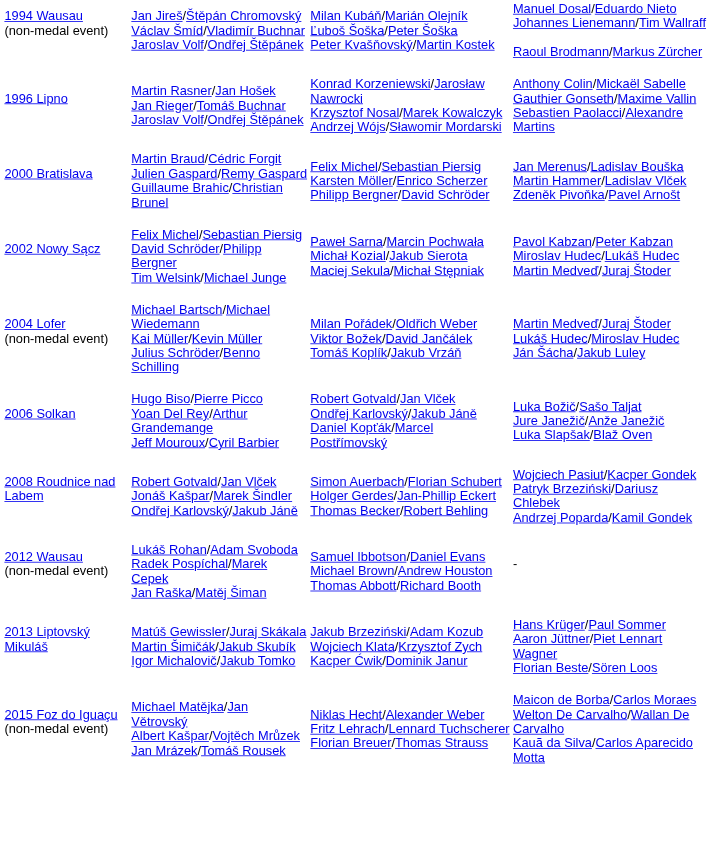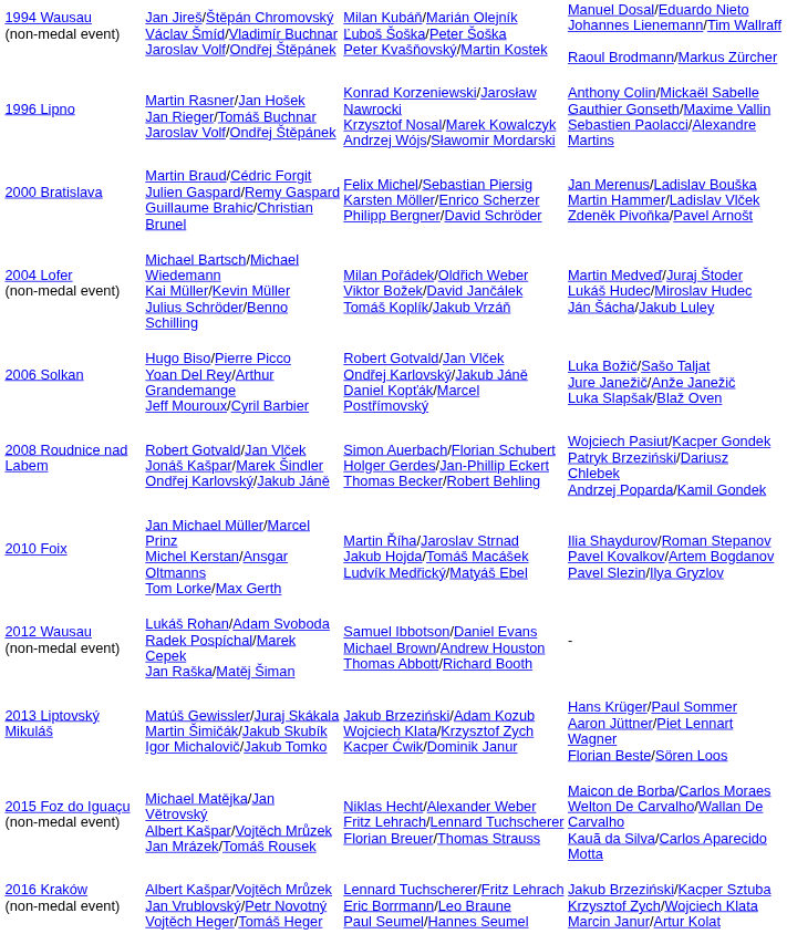 <table>
 <tr>
 <td><a href='#'>1994 Wausau</a><br>(non-medal event)</td>
 <td><br><a href='#'>Jan Jireš</a>/<a href='#'>Štěpán Chromovský</a><br><a href='#'>Václav Šmíd</a>/<a href='#'>Vladimír Buchnar</a><br><a href='#'>Jaroslav Volf</a>/<a href='#'>Ondřej Štěpánek</a></td>
 <td><br><a href='#'>Milan Kubáň</a>/<a href='#'>Marián Olejník</a><br><a href='#'>Ľuboš Šoška</a>/<a href='#'>Peter Šoška</a><br><a href='#'>Peter Kvašňovský</a>/<a href='#'>Martin Kostek</a></td>
 <td><br><a href='#'>Manuel Dosal</a>/<a href='#'>Eduardo Nieto</a><br><a href='#'>Johannes Lienemann</a>/<a href='#'>Tim Wallraff</a><br><br><a href='#'>Raoul Brodmann</a>/<a href='#'>Markus Zürcher</a></td>
 </tr>
 <tr>
 <td><a href='#'>1996 Lipno</a></td>
 <td><br><a href='#'>Martin Rasner</a>/<a href='#'>Jan Hošek</a><br><a href='#'>Jan Rieger</a>/<a href='#'>Tomáš Buchnar</a><br><a href='#'>Jaroslav Volf</a>/<a href='#'>Ondřej Štěpánek</a></td>
 <td><br><a href='#'>Konrad Korzeniewski</a>/<a href='#'>Jarosław Nawrocki</a><br><a href='#'>Krzysztof Nosal</a>/<a href='#'>Marek Kowalczyk</a><br><a href='#'>Andrzej Wójs</a>/<a href='#'>Sławomir Mordarski</a></td>
 <td><br><a href='#'>Anthony Colin</a>/<a href='#'>Mickaël Sabelle</a><br><a href='#'>Gauthier Gonseth</a>/<a href='#'>Maxime Vallin</a><br><a href='#'>Sebastien Paolacci</a>/<a href='#'>Alexandre Martins</a></td>
 </tr>
 <tr>
 <td><a href='#'>2000 Bratislava</a></td>
 <td><br><a href='#'>Martin Braud</a>/<a href='#'>Cédric Forgit</a><br><a href='#'>Julien Gaspard</a>/<a href='#'>Remy Gaspard</a><br><a href='#'>Guillaume Brahic</a>/<a href='#'>Christian Brunel</a></td>
 <td><br><a href='#'>Felix Michel</a>/<a href='#'>Sebastian Piersig</a><br><a href='#'>Karsten Möller</a>/<a href='#'>Enrico Scherzer</a><br><a href='#'>Philipp Bergner</a>/<a href='#'>David Schröder</a></td>
 <td><br><a href='#'>Jan Merenus</a>/<a href='#'>Ladislav Bouška</a><br><a href='#'>Martin Hammer</a>/<a href='#'>Ladislav Vlček</a><br><a href='#'>Zdeněk Pivoňka</a>/<a href='#'>Pavel Arnošt</a></td>
 </tr>
 <tr>
-<td><a href='#'>2002 Nowy Sącz</a></td>
-<td><br><a href='#'>Felix Michel</a>/<a href='#'>Sebastian Piersig</a><br><a href='#'>David Schröder</a>/<a href='#'>Philipp Bergner</a><br><a href='#'>Tim Welsink</a>/<a href='#'>Michael Junge</a></td>
-<td><br><a href='#'>Paweł Sarna</a>/<a href='#'>Marcin Pochwała</a><br><a href='#'>Michał Kozial</a>/<a href='#'>Jakub Sierota</a><br><a href='#'>Maciej Sekula</a>/<a href='#'>Michał Stępniak</a></td>
-<td><br><a href='#'>Pavol Kabzan</a>/<a href='#'>Peter Kabzan</a><br><a href='#'>Miroslav Hudec</a>/<a href='#'>Lukáš Hudec</a><br><a href='#'>Martin Medveď</a>/<a href='#'>Juraj Štoder</a></td>
-</tr>
-<tr>
 <td><a href='#'>2004 Lofer</a><br>(non-medal event)</td>
 <td><br><a href='#'>Michael Bartsch</a>/<a href='#'>Michael Wiedemann</a><br><a href='#'>Kai Müller</a>/<a href='#'>Kevin Müller</a><br><a href='#'>Julius Schröder</a>/<a href='#'>Benno Schilling</a></td>
 <td><br><a href='#'>Milan Pořádek</a>/<a href='#'>Oldřich Weber</a><br><a href='#'>Viktor Božek</a>/<a href='#'>David Jančálek</a><br><a href='#'>Tomáš Koplík</a>/<a href='#'>Jakub Vrzáň</a></td>
 <td><br><a href='#'>Martin Medveď</a>/<a href='#'>Juraj Štoder</a><br><a href='#'>Lukáš Hudec</a>/<a href='#'>Miroslav Hudec</a><br><a href='#'>Ján Šácha</a>/<a href='#'>Jakub Luley</a></td>
 </tr>
 <tr>
 <td><a href='#'>2006 Solkan</a></td>
 <td><br><a href='#'>Hugo Biso</a>/<a href='#'>Pierre Picco</a><br><a href='#'>Yoan Del Rey</a>/<a href='#'>Arthur Grandemange</a><br><a href='#'>Jeff Mouroux</a>/<a href='#'>Cyril Barbier</a></td>
 <td><br><a href='#'>Robert Gotvald</a>/<a href='#'>Jan Vlček</a><br><a href='#'>Ondřej Karlovský</a>/<a href='#'>Jakub Jáně</a><br><a href='#'>Daniel Kopťák</a>/<a href='#'>Marcel Postřímovský</a></td>
 <td><br><a href='#'>Luka Božič</a>/<a href='#'>Sašo Taljat</a><br><a href='#'>Jure Janežič</a>/<a href='#'>Anže Janežič</a><br><a href='#'>Luka Slapšak</a>/<a href='#'>Blaž Oven</a></td>
 </tr>
 <tr>
 <td><a href='#'>2008 Roudnice nad Labem</a></td>
 <td><br><a href='#'>Robert Gotvald</a>/<a href='#'>Jan Vlček</a><br><a href='#'>Jonáš Kašpar</a>/<a href='#'>Marek Šindler</a><br><a href='#'>Ondřej Karlovský</a>/<a href='#'>Jakub Jáně</a></td>
 <td><br><a href='#'>Simon Auerbach</a>/<a href='#'>Florian Schubert</a><br><a href='#'>Holger Gerdes</a>/<a href='#'>Jan-Phillip Eckert</a><br><a href='#'>Thomas Becker</a>/<a href='#'>Robert Behling</a></td>
 <td><br><a href='#'>Wojciech Pasiut</a>/<a href='#'>Kacper Gondek</a><br><a href='#'>Patryk Brzeziński</a>/<a href='#'>Dariusz Chlebek</a><br><a href='#'>Andrzej Poparda</a>/<a href='#'>Kamil Gondek</a></td>
+</tr>
+<tr>
+<td><a href='#'>2010 Foix</a></td>
+<td><br><a href='#'>Jan Michael Müller</a>/<a href='#'>Marcel Prinz</a><br><a href='#'>Michel Kerstan</a>/<a href='#'>Ansgar Oltmanns</a><br><a href='#'>Tom Lorke</a>/<a href='#'>Max Gerth</a></td>
+<td><br><a href='#'>Martin Říha</a>/<a href='#'>Jaroslav Strnad</a><br><a href='#'>Jakub Hojda</a>/<a href='#'>Tomáš Macášek</a><br><a href='#'>Ludvík Medřický</a>/<a href='#'>Matyáš Ebel</a></td>
+<td><br><a href='#'>Ilia Shaydurov</a>/<a href='#'>Roman Stepanov</a><br><a href='#'>Pavel Kovalkov</a>/<a href='#'>Artem Bogdanov</a><br><a href='#'>Pavel Slezin</a>/<a href='#'>Ilya Gryzlov</a></td>
 </tr>
 <tr>
 <td><a href='#'>2012 Wausau</a><br>(non-medal event)</td>
 <td><br><a href='#'>Lukáš Rohan</a>/<a href='#'>Adam Svoboda</a><br><a href='#'>Radek Pospíchal</a>/<a href='#'>Marek Cepek</a><br><a href='#'>Jan Raška</a>/<a href='#'>Matěj Šiman</a></td>
 <td><br><a href='#'>Samuel Ibbotson</a>/<a href='#'>Daniel Evans</a><br><a href='#'>Michael Brown</a>/<a href='#'>Andrew Houston</a><br><a href='#'>Thomas Abbott</a>/<a href='#'>Richard Booth</a></td>
 <td>-</td>
 </tr>
 <tr>
 <td><a href='#'>2013 Liptovský Mikuláš</a></td>
 <td><br><a href='#'>Matúš Gewissler</a>/<a href='#'>Juraj Skákala</a><br><a href='#'>Martin Šimičák</a>/<a href='#'>Jakub Skubík</a><br><a href='#'>Igor Michalovič</a>/<a href='#'>Jakub Tomko</a></td>
 <td><br><a href='#'>Jakub Brzeziński</a>/<a href='#'>Adam Kozub</a><br><a href='#'>Wojciech Klata</a>/<a href='#'>Krzysztof Zych</a><br><a href='#'>Kacper Ćwik</a>/<a href='#'>Dominik Janur</a></td>
 <td><br><a href='#'>Hans Krüger</a>/<a href='#'>Paul Sommer</a><br><a href='#'>Aaron Jüttner</a>/<a href='#'>Piet Lennart Wagner</a><br><a href='#'>Florian Beste</a>/<a href='#'>Sören Loos</a></td>
 </tr>
 <tr>
 <td><a href='#'>2015 Foz do Iguaçu</a><br>(non-medal event)</td>
 <td><br><a href='#'>Michael Matějka</a>/<a href='#'>Jan Větrovský</a><br><a href='#'>Albert Kašpar</a>/<a href='#'>Vojtěch Mrůzek</a><br><a href='#'>Jan Mrázek</a>/<a href='#'>Tomáš Rousek</a></td>
 <td><br><a href='#'>Niklas Hecht</a>/<a href='#'>Alexander Weber</a><br><a href='#'>Fritz Lehrach</a>/<a href='#'>Lennard Tuchscherer</a><br><a href='#'>Florian Breuer</a>/<a href='#'>Thomas Strauss</a></td>
 <td><br><a href='#'>Maicon de Borba</a>/<a href='#'>Carlos Moraes</a><br><a href='#'>Welton De Carvalho</a>/<a href='#'>Wallan De Carvalho</a><br><a href='#'>Kauã da Silva</a>/<a href='#'>Carlos Aparecido Motta</a></td>
 </tr>
+<tr>
+<td><a href='#'>2016 Kraków</a><br>(non-medal event)</td>
+<td><br><a href='#'>Albert Kašpar</a>/<a href='#'>Vojtěch Mrůzek</a><br><a href='#'>Jan Vrublovský</a>/<a href='#'>Petr Novotný</a><br><a href='#'>Vojtěch Heger</a>/<a href='#'>Tomáš Heger</a></td>
+<td><br><a href='#'>Lennard Tuchscherer</a>/<a href='#'>Fritz Lehrach</a><br><a href='#'>Eric Borrmann</a>/<a href='#'>Leo Braune</a><br><a href='#'>Paul Seumel</a>/<a href='#'>Hannes Seumel</a></td>
+<td><br><a href='#'>Jakub Brzeziński</a>/<a href='#'>Kacper Sztuba</a><br><a href='#'>Krzysztof Zych</a>/<a href='#'>Wojciech Klata</a><br><a href='#'>Marcin Janur</a>/<a href='#'>Artur Kolat</a></td>
+</tr>
 </table>
